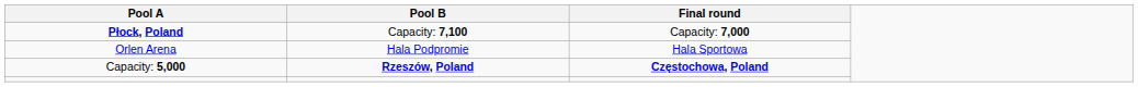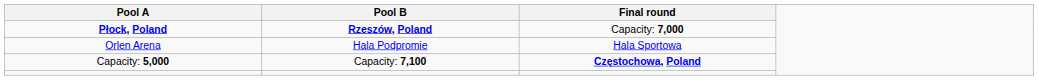 <table class="wikitable" style="text-align:center" width=100%>
 <tr>
 <th width=25%>Pool A</th>
 <th width=25%>Pool B</th>
 <th width=25%>Final round</th>
 <td rowspan=5></td>
 </tr>
 <tr>
 <td> <strong><a href='#'>Płock</a>, <a href='#'>Poland</a></strong></td>
-<td>Capacity: <strong>7,100</strong></td>
+<td> <strong><a href='#'>Rzeszów</a>, <a href='#'>Poland</a></strong></td>
 <td>Capacity: <strong>7,000</strong></td>
 </tr>
 <tr>
 <td><a href='#'>Orlen Arena</a></td>
 <td><a href='#'>Hala Podpromie</a></td>
 <td><a href='#'>Hala Sportowa</a></td>
 </tr>
 <tr>
 <td>Capacity: <strong>5,000</strong></td>
-<td> <strong><a href='#'>Rzeszów</a>, <a href='#'>Poland</a></strong></td>
+<td>Capacity: <strong>7,100</strong></td>
 <td> <strong><a href='#'>Częstochowa</a>, <a href='#'>Poland</a></strong></td>
 </tr>
 <tr>
 <td></td>
 <td></td>
 <td></td>
 </tr>
 </table>
